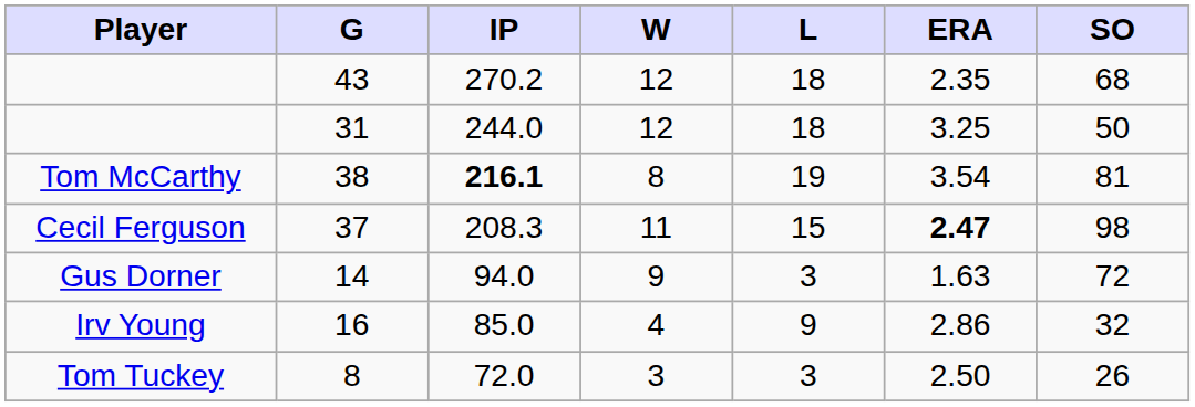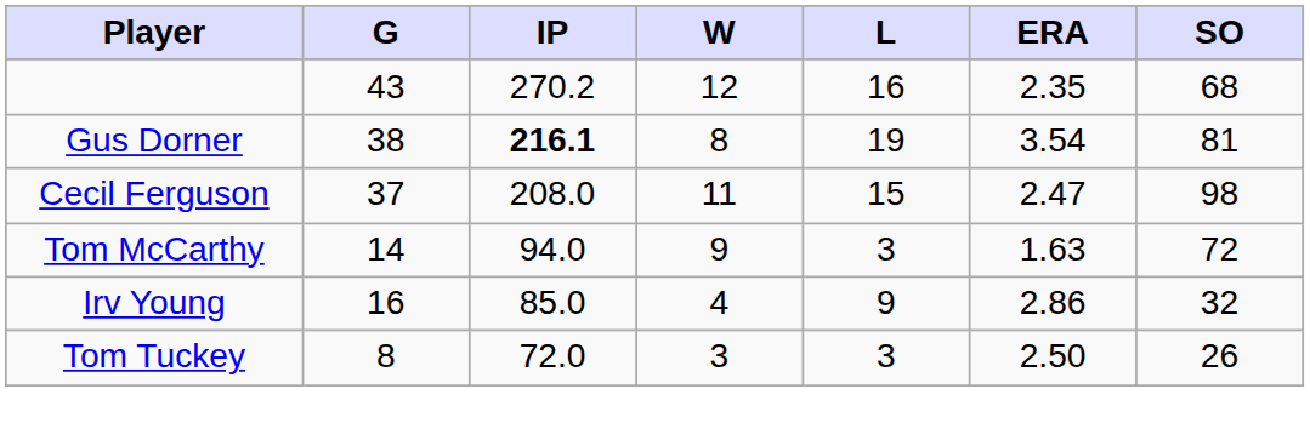 <table class="wikitable sortable">
 <tr>
 <th style="background:#ddf; width:16%;">Player</th>
 <th style="background:#ddf; width:9%;">G</th>
 <th style="background:#ddf; width:9%;">IP</th>
 <th style="background:#ddf; width:9%;">W</th>
 <th style="background:#ddf; width:9%;">L</th>
 <th style="background:#ddf; width:9%;">ERA</th>
 <th style="background:#ddf; width:9%;">SO</th>
 </tr>
 <tr style="text-align:center;">
 <td></td>
 <td>43</td>
 <td>270.2</td>
 <td>12</td>
-<td>18</td>
+<td>16</td>
 <td>2.35</td>
 <td>68</td>
 </tr>
-<tr style="text-align:center;">
-<td></td>
-<td>31</td>
-<td>244.0</td>
-<td>12</td>
-<td>18</td>
-<td>3.25</td>
-<td>50</td>
-</tr>
 <tr align="center">
-<td><a href='#'>Tom McCarthy</a></td>
+<td><a href='#'>Gus Dorner</a></td>
 <td>38</td>
 <td><strong>216.1</strong></td>
 <td>8</td>
 <td>19</td>
 <td>3.54</td>
 <td>81</td>
 </tr>
 <tr align="center">
 <td><a href='#'>Cecil Ferguson</a></td>
 <td>37</td>
-<td>208.3</td>
+<td>208.0</td>
 <td>11</td>
 <td>15</td>
-<td><strong>2.47</strong></td>
+<td>2.47</td>
 <td>98</td>
 </tr>
 <tr align="center">
-<td><a href='#'>Gus Dorner</a></td>
+<td><a href='#'>Tom McCarthy</a></td>
 <td>14</td>
 <td>94.0</td>
 <td>9</td>
 <td>3</td>
 <td>1.63</td>
 <td>72</td>
 </tr>
 <tr align="center">
 <td><a href='#'>Irv Young</a></td>
 <td>16</td>
 <td>85.0</td>
 <td>4</td>
 <td>9</td>
 <td>2.86</td>
 <td>32</td>
 </tr>
 <tr align="center">
 <td><a href='#'>Tom Tuckey</a></td>
 <td>8</td>
 <td>72.0</td>
 <td>3</td>
 <td>3</td>
 <td>2.50</td>
 <td>26</td>
 </tr>
 </table>
